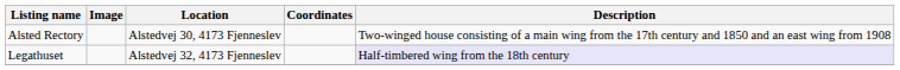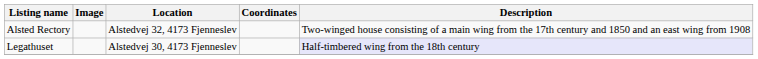 <table class="wikitable sortable">
 <tr>
 <th>Listing name</th>
 <th>Image</th>
 <th>Location</th>
 <th>Coordinates</th>
 <th>Description</th>
 </tr>
 <tr>
 <td>Alsted Rectory</td>
 <td></td>
-<td>Alstedvej 30, 4173 Fjenneslev</td>
+<td>Alstedvej 32, 4173 Fjenneslev</td>
 <td></td>
 <td>Two-winged house consisting of a main wing from the 17th century and 1850 and an east wing from 1908</td>
 </tr>
 <tr>
 <td>Legathuset</td>
 <td></td>
-<td>Alstedvej 32, 4173 Fjenneslev</td>
+<td>Alstedvej 30, 4173 Fjenneslev</td>
 <td></td>
 <td style="background: lavender;">Half-timbered wing from the 18th century </td>
 </tr>
 <tr>
 </tr>
 </table>
